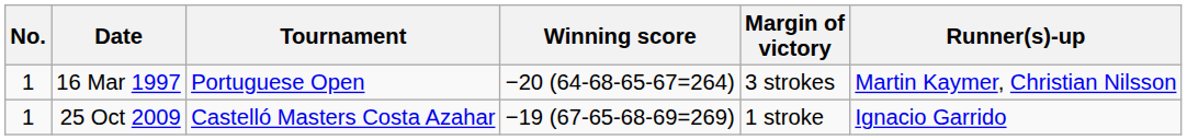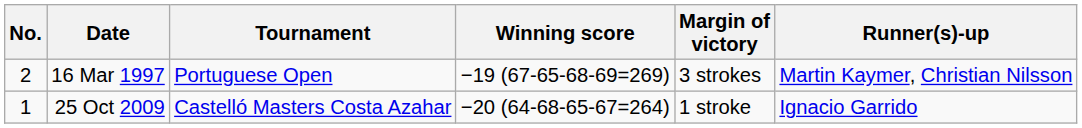 <table class="wikitable" style="font-size:95%;">
 <tr>
 <th>No.</th>
 <th>Date</th>
 <th>Tournament</th>
 <th>Winning score</th>
 <th>Margin of<br>victory</th>
 <th>Runner(s)-up</th>
 </tr>
 <tr>
-<td align=center>1</td>
+<td align=center>2</td>
 <td align=right>16 Mar <a href='#'>1997</a></td>
 <td><a href='#'>Portuguese Open</a></td>
-<td>−20 (64-68-65-67=264)</td>
+<td>−19 (67-65-68-69=269)</td>
 <td>3 strokes</td>
 <td> <a href='#'>Martin Kaymer</a>,  <a href='#'>Christian Nilsson</a></td>
 </tr>
 <tr>
 <td align=center>1</td>
 <td align=right>25 Oct <a href='#'>2009</a></td>
 <td><a href='#'>Castelló Masters Costa Azahar</a></td>
-<td>−19 (67-65-68-69=269)</td>
+<td>−20 (64-68-65-67=264)</td>
 <td>1 stroke</td>
 <td> <a href='#'>Ignacio Garrido</a></td>
 </tr>
 </table>
